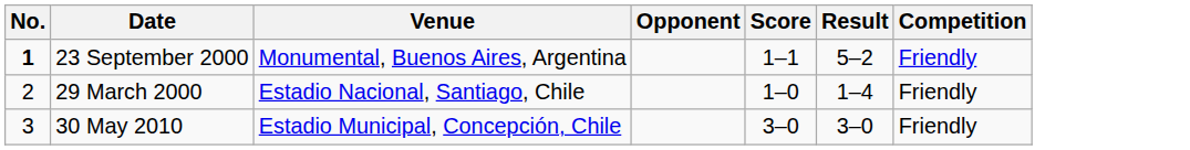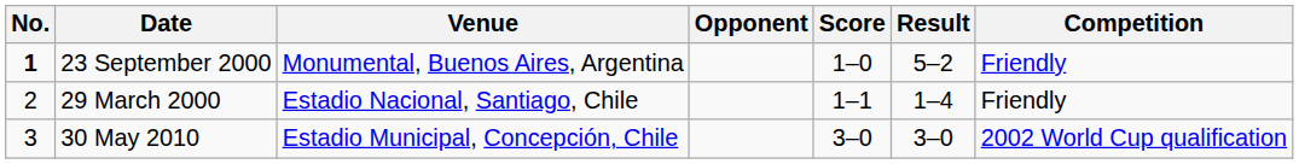 <table class="wikitable sortable">
 <tr>
 <th scope="col">No.</th>
 <th scope="col">Date</th>
 <th scope="col">Venue</th>
 <th scope="col">Opponent</th>
 <th scope="col">Score</th>
 <th scope="col">Result</th>
 <th scope="col">Competition</th>
 </tr>
 <tr>
 <td style="text-align:center"><strong>1</strong></td>
 <td>23 September 2000</td>
 <td><a href='#'>Monumental</a>, <a href='#'>Buenos Aires</a>, Argentina</td>
 <td></td>
-<td style="text-align:center">1–1</td>
+<td style="text-align:center">1–0</td>
 <td style="text-align:center">5–2</td>
 <td><a href='#'>Friendly</a></td>
 </tr>
 <tr>
 <td style="text-align:center">2</td>
 <td>29 March 2000</td>
 <td><a href='#'>Estadio Nacional</a>, <a href='#'>Santiago</a>, Chile</td>
 <td></td>
-<td style="text-align:center">1–0</td>
+<td style="text-align:center">1–1</td>
 <td style="text-align:center">1–4</td>
 <td>Friendly</td>
 </tr>
 <tr>
 <td style="text-align:center">3</td>
 <td>30 May 2010</td>
 <td><a href='#'>Estadio Municipal</a>, <a href='#'>Concepción, Chile</a></td>
 <td></td>
 <td style="text-align:center">3–0</td>
 <td style="text-align:center">3–0</td>
-<td>Friendly</td>
+<td><a href='#'>2002 World Cup qualification</a></td>
 </tr>
 </table>
